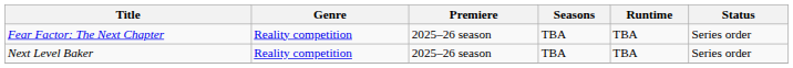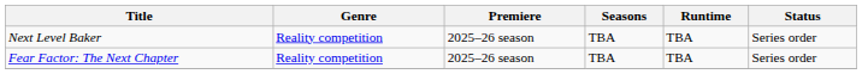 <table class="wikitable sortable" style="width:80%;">
 <tr>
 <th>Title</th>
 <th>Genre</th>
 <th>Premiere</th>
 <th>Seasons</th>
 <th>Runtime</th>
 <th>Status</th>
 </tr>
 <tr>
-<td><em><a href='#'>Fear Factor: The Next Chapter</a></em></td>
+<td><em>Next Level Baker</em></td>
 <td><a href='#'>Reality competition</a></td>
 <td>2025–26 season</td>
 <td>TBA</td>
 <td>TBA</td>
 <td>Series order</td>
 </tr>
 <tr>
-<td><em>Next Level Baker</em></td>
+<td><em><a href='#'>Fear Factor: The Next Chapter</a></em></td>
 <td><a href='#'>Reality competition</a></td>
 <td>2025–26 season</td>
 <td>TBA</td>
 <td>TBA</td>
 <td>Series order</td>
 </tr>
 <tr>
 </tr>
 </table>
